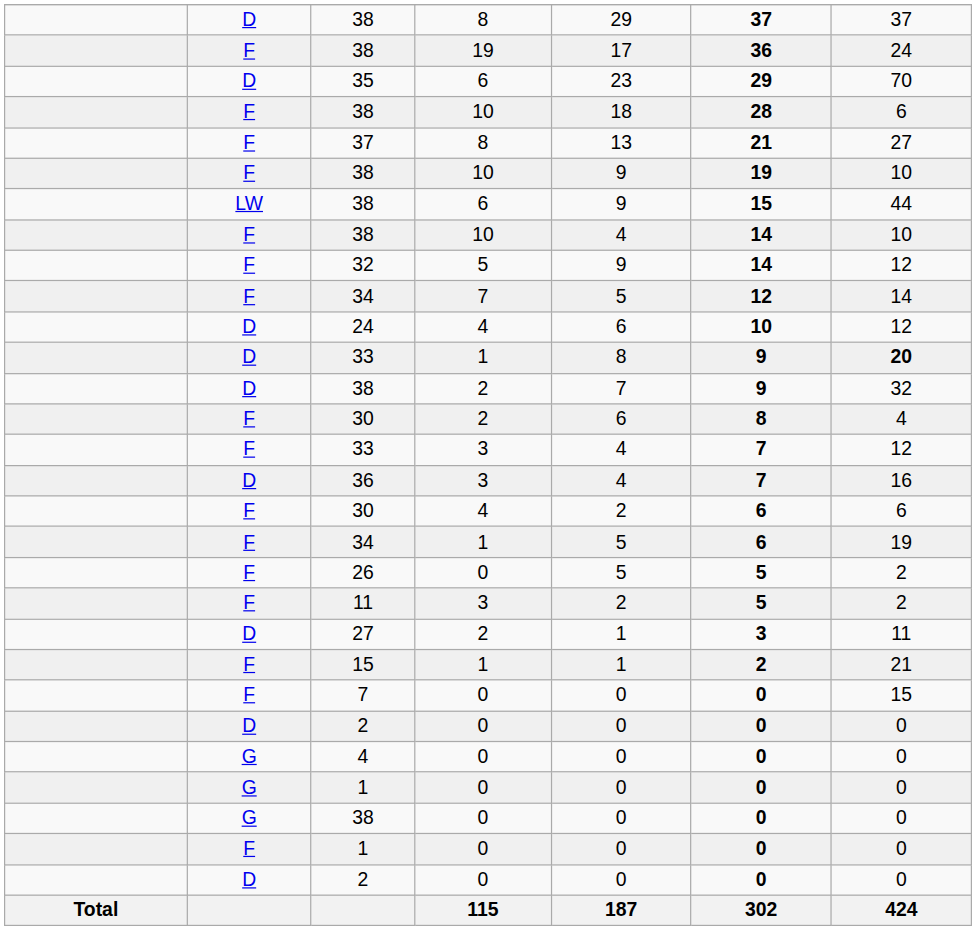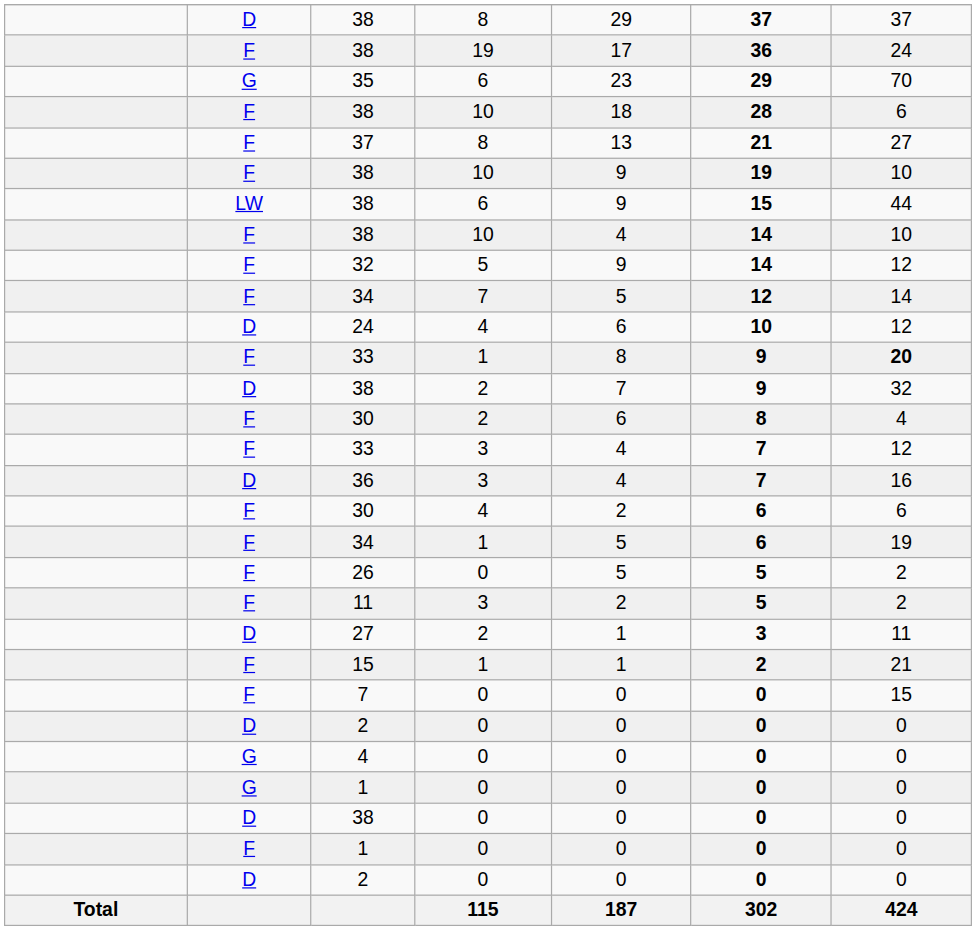 <table class="wikitable sortable" width ="800">
 <tr align="center">
 </tr>
 <tr align="center" bgcolor="">
 <td></td>
 <td><a href='#'>D</a></td>
 <td>38</td>
 <td>8</td>
 <td>29</td>
 <td><strong>37</strong></td>
 <td>37</td>
 </tr>
 <tr align="center" bgcolor="f0f0f0">
 <td></td>
 <td><a href='#'>F</a></td>
 <td>38</td>
 <td>19</td>
 <td>17</td>
 <td><strong>36</strong></td>
 <td>24</td>
 </tr>
 <tr align="center" bgcolor="">
 <td></td>
-<td><a href='#'>D</a></td>
+<td><a href='#'>G</a></td>
 <td>35</td>
 <td>6</td>
 <td>23</td>
 <td><strong>29</strong></td>
 <td>70</td>
 </tr>
 <tr align="center" bgcolor="f0f0f0">
 <td></td>
 <td><a href='#'>F</a></td>
 <td>38</td>
 <td>10</td>
 <td>18</td>
 <td><strong>28</strong></td>
 <td>6</td>
 </tr>
 <tr align="center" bgcolor="">
 <td></td>
 <td><a href='#'>F</a></td>
 <td>37</td>
 <td>8</td>
 <td>13</td>
 <td><strong>21</strong></td>
 <td>27</td>
 </tr>
 <tr align="center" bgcolor="f0f0f0">
 <td></td>
 <td><a href='#'>F</a></td>
 <td>38</td>
 <td>10</td>
 <td>9</td>
 <td><strong>19</strong></td>
 <td>10</td>
 </tr>
 <tr align="center" bgcolor="">
 <td></td>
 <td><a href='#'>LW</a></td>
 <td>38</td>
 <td>6</td>
 <td>9</td>
 <td><strong>15</strong></td>
 <td>44</td>
 </tr>
 <tr align="center" bgcolor="f0f0f0">
 <td></td>
 <td><a href='#'>F</a></td>
 <td>38</td>
 <td>10</td>
 <td>4</td>
 <td><strong>14</strong></td>
 <td>10</td>
 </tr>
 <tr align="center" bgcolor="">
 <td></td>
 <td><a href='#'>F</a></td>
 <td>32</td>
 <td>5</td>
 <td>9</td>
 <td><strong>14</strong></td>
 <td>12</td>
 </tr>
 <tr align="center" bgcolor="f0f0f0">
 <td></td>
 <td><a href='#'>F</a></td>
 <td>34</td>
 <td>7</td>
 <td>5</td>
 <td><strong>12</strong></td>
 <td>14</td>
 </tr>
 <tr align="center" bgcolor="">
 <td></td>
 <td><a href='#'>D</a></td>
 <td>24</td>
 <td>4</td>
 <td>6</td>
 <td><strong>10</strong></td>
 <td>12</td>
 </tr>
 <tr align="center" bgcolor="f0f0f0">
 <td></td>
-<td><a href='#'>D</a></td>
+<td><a href='#'>F</a></td>
 <td>33</td>
 <td>1</td>
 <td>8</td>
 <td><strong>9</strong></td>
 <td><strong>20</strong></td>
 </tr>
 <tr align="center" bgcolor="">
 <td></td>
 <td><a href='#'>D</a></td>
 <td>38</td>
 <td>2</td>
 <td>7</td>
 <td><strong>9</strong></td>
 <td>32</td>
 </tr>
 <tr align="center" bgcolor="f0f0f0">
 <td></td>
 <td><a href='#'>F</a></td>
 <td>30</td>
 <td>2</td>
 <td>6</td>
 <td><strong>8</strong></td>
 <td>4</td>
 </tr>
 <tr align="center" bgcolor="">
 <td></td>
 <td><a href='#'>F</a></td>
 <td>33</td>
 <td>3</td>
 <td>4</td>
 <td><strong>7</strong></td>
 <td>12</td>
 </tr>
 <tr align="center" bgcolor="f0f0f0">
 <td></td>
 <td><a href='#'>D</a></td>
 <td>36</td>
 <td>3</td>
 <td>4</td>
 <td><strong>7</strong></td>
 <td>16</td>
 </tr>
 <tr align="center" bgcolor="">
 <td></td>
 <td><a href='#'>F</a></td>
 <td>30</td>
 <td>4</td>
 <td>2</td>
 <td><strong>6</strong></td>
 <td>6</td>
 </tr>
 <tr align="center" bgcolor="f0f0f0">
 <td></td>
 <td><a href='#'>F</a></td>
 <td>34</td>
 <td>1</td>
 <td>5</td>
 <td><strong>6</strong></td>
 <td>19</td>
 </tr>
 <tr align="center" bgcolor="">
 <td></td>
 <td><a href='#'>F</a></td>
 <td>26</td>
 <td>0</td>
 <td>5</td>
 <td><strong>5</strong></td>
 <td>2</td>
 </tr>
 <tr align="center" bgcolor="f0f0f0">
 <td></td>
 <td><a href='#'>F</a></td>
 <td>11</td>
 <td>3</td>
 <td>2</td>
 <td><strong>5</strong></td>
 <td>2</td>
 </tr>
 <tr align="center" bgcolor="">
 <td></td>
 <td><a href='#'>D</a></td>
 <td>27</td>
 <td>2</td>
 <td>1</td>
 <td><strong>3</strong></td>
 <td>11</td>
 </tr>
 <tr align="center" bgcolor="f0f0f0">
 <td></td>
 <td><a href='#'>F</a></td>
 <td>15</td>
 <td>1</td>
 <td>1</td>
 <td><strong>2</strong></td>
 <td>21</td>
 </tr>
 <tr align="center" bgcolor="">
 <td></td>
 <td><a href='#'>F</a></td>
 <td>7</td>
 <td>0</td>
 <td>0</td>
 <td><strong>0</strong></td>
 <td>15</td>
 </tr>
 <tr align="center" bgcolor="f0f0f0">
 <td></td>
 <td><a href='#'>D</a></td>
 <td>2</td>
 <td>0</td>
 <td>0</td>
 <td><strong>0</strong></td>
 <td>0</td>
 </tr>
 <tr align="center" bgcolor="">
 <td></td>
 <td><a href='#'>G</a></td>
 <td>4</td>
 <td>0</td>
 <td>0</td>
 <td><strong>0</strong></td>
 <td>0</td>
 </tr>
 <tr align="center" bgcolor="f0f0f0">
 <td></td>
 <td><a href='#'>G</a></td>
 <td>1</td>
 <td>0</td>
 <td>0</td>
 <td><strong>0</strong></td>
 <td>0</td>
 </tr>
 <tr align="center" bgcolor="">
 <td></td>
-<td><a href='#'>G</a></td>
+<td><a href='#'>D</a></td>
 <td>38</td>
 <td>0</td>
 <td>0</td>
 <td><strong>0</strong></td>
 <td>0</td>
 </tr>
 <tr align="center" bgcolor="f0f0f0">
 <td></td>
 <td><a href='#'>F</a></td>
 <td>1</td>
 <td>0</td>
 <td>0</td>
 <td><strong>0</strong></td>
 <td>0</td>
 </tr>
 <tr align="center" bgcolor="">
 <td></td>
 <td><a href='#'>D</a></td>
 <td>2</td>
 <td>0</td>
 <td>0</td>
 <td><strong>0</strong></td>
 <td>0</td>
 </tr>
 <tr>
 <th>Total</th>
 <th></th>
 <th></th>
 <th>115</th>
 <th>187</th>
 <th>302</th>
 <th>424</th>
 </tr>
 </table>
